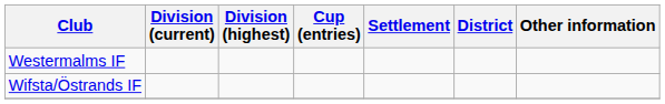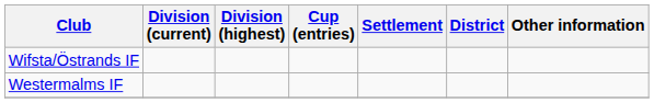 <table class="wikitable" style="text-align:left">
 <tr>
 <th style= width="180px"><a href='#'>Club</a></th>
 <th style= width="80px"><a href='#'>Division</a><br> (current)</th>
 <th style= width="80px"><a href='#'>Division</a><br> (highest)</th>
 <th style= width="60px"><a href='#'>Cup</a><br> (entries)</th>
 <th style= width="110px"><a href='#'>Settlement</a></th>
 <th style= width="110px"><a href='#'>District</a></th>
 <th style= width="230px">Other information</th>
 </tr>
 <tr>
-<td><a href='#'>Westermalms IF</a></td>
+<td><a href='#'>Wifsta/Östrands IF</a></td>
 <td></td>
 <td></td>
 <td></td>
 <td></td>
 <td></td>
 <td></td>
 </tr>
 <tr>
-<td><a href='#'>Wifsta/Östrands IF</a></td>
+<td><a href='#'>Westermalms IF</a></td>
 <td></td>
 <td></td>
 <td></td>
 <td></td>
 <td></td>
 <td></td>
 </tr>
 <tr>
 </tr>
 </table>
